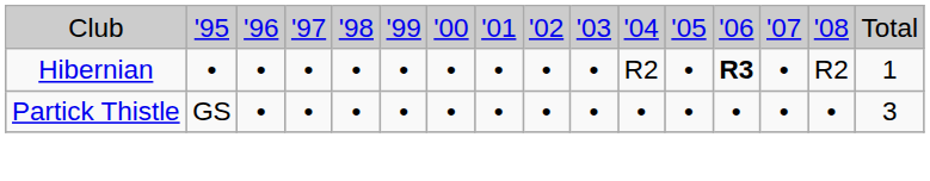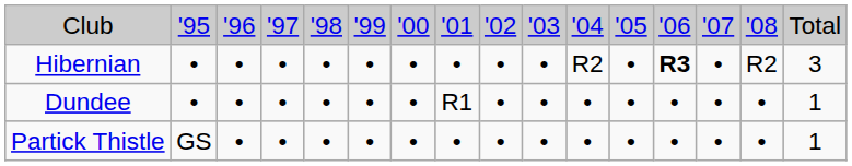 <table class="wikitable" style="text-align:center; font-size:90%">
 <tr style="background:#ccc">
 <td>Club</td>
 <td><a href='#'>'95</a></td>
 <td><a href='#'>'96</a></td>
 <td><a href='#'>'97</a></td>
 <td><a href='#'>'98</a></td>
 <td><a href='#'>'99</a></td>
 <td><a href='#'>'00</a></td>
 <td><a href='#'>'01</a></td>
 <td><a href='#'>'02</a></td>
 <td><a href='#'>'03</a></td>
 <td><a href='#'>'04</a></td>
 <td><a href='#'>'05</a></td>
 <td><a href='#'>'06</a></td>
 <td><a href='#'>'07</a></td>
 <td><a href='#'>'08</a></td>
 <td>Total</td>
 </tr>
 <tr>
 <td><a href='#'>Hibernian</a></td>
 <td>•</td>
 <td>•</td>
 <td>•</td>
 <td>•</td>
 <td>•</td>
 <td>•</td>
 <td>•</td>
 <td>•</td>
 <td>•</td>
 <td>R2</td>
 <td>•</td>
 <td><strong>R3</strong></td>
 <td>•</td>
 <td>R2</td>
+<td>3</td>
+</tr>
+<tr>
+<td><a href='#'>Dundee</a></td>
+<td>•</td>
+<td>•</td>
+<td>•</td>
+<td>•</td>
+<td>•</td>
+<td>•</td>
+<td>R1</td>
+<td>•</td>
+<td>•</td>
+<td>•</td>
+<td>•</td>
+<td>•</td>
+<td>•</td>
+<td>•</td>
 <td>1</td>
 </tr>
 <tr>
 <td><a href='#'>Partick Thistle</a></td>
 <td>GS</td>
 <td>•</td>
 <td>•</td>
 <td>•</td>
 <td>•</td>
 <td>•</td>
 <td>•</td>
 <td>•</td>
 <td>•</td>
 <td>•</td>
 <td>•</td>
 <td>•</td>
 <td>•</td>
 <td>•</td>
-<td>3</td>
+<td>1</td>
 </tr>
 </table>
